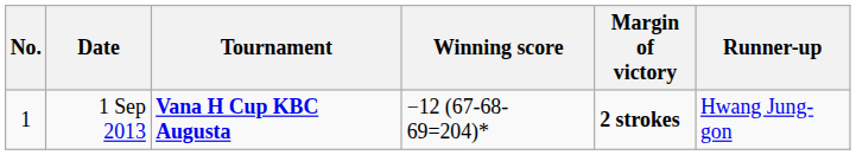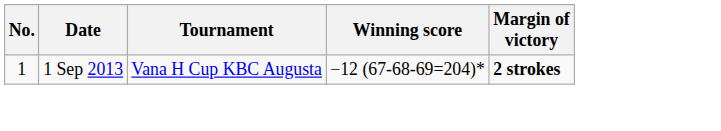 <table class="wikitable" style="font-size:95%;">
 <tr>
 <th>No.</th>
 <th>Date</th>
 <th>Tournament</th>
 <th>Winning score</th>
 <th>Margin of<br>victory</th>
-<th>Runner-up</th>
 </tr>
 <tr>
 <td align=center>1</td>
 <td align=right>1 Sep <a href='#'>2013</a></td>
-<td><strong><a href='#'>Vana H Cup KBC Augusta</a></strong></td>
+<td><a href='#'>Vana H Cup KBC Augusta</a></td>
 <td>−12 (67-68-69=204)*</td>
 <td><strong>2 strokes</strong></td>
-<td> <a href='#'>Hwang Jung-gon</a></td>
 </tr>
 </table>
